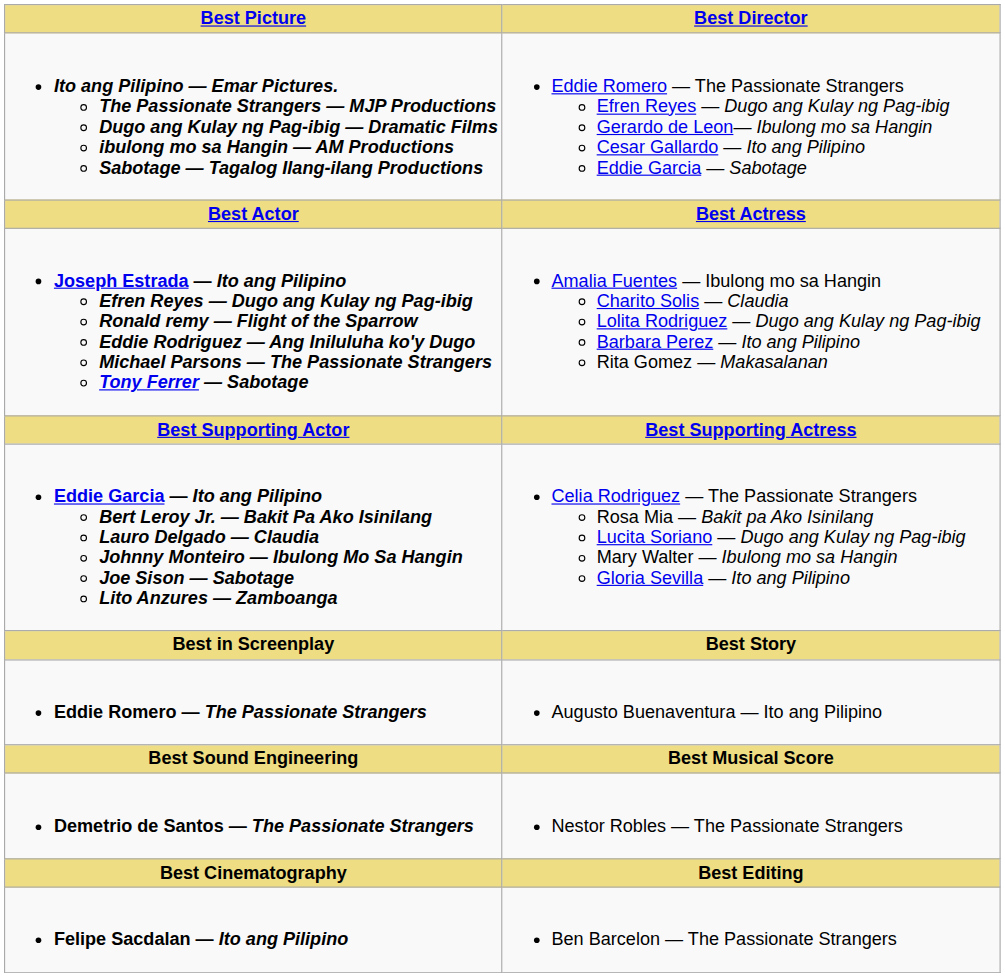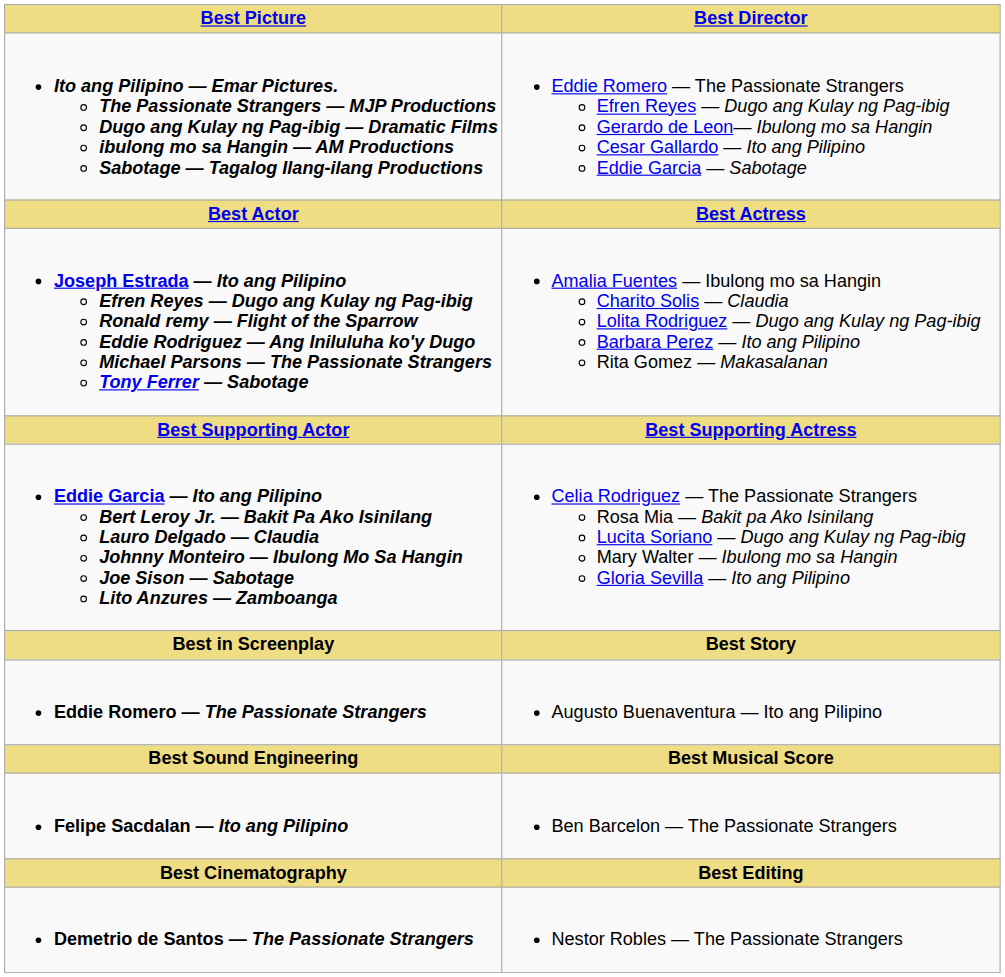 <table class=wikitable>
 <tr>
 <th style="background:#EEDD82; width:50%"><a href='#'>Best Picture</a></th>
 <th style="background:#EEDD82; width:50%"><a href='#'>Best Director</a></th>
 </tr>
 <tr>
 <td valign="top"><br><ul><li><strong><em>Ito ang Pilipino<em> — Emar Pictures.<strong><ul><li>The Passionate Strangers — </em>MJP Productions<em></li><li>Dugo ang Kulay ng Pag-ibig — </em>Dramatic Films<em></li><li>ibulong mo sa Hangin — </em>AM Productions<em></li><li>Sabotage — </em>Tagalog Ilang-ilang Productions<em></li></ul></li></ul></td>
 <td valign="top"><br><ul><li></strong><a href='#'>Eddie Romero</a> — </em>The Passionate Strangers</em></strong><ul><li><a href='#'>Efren Reyes</a> — <em>Dugo ang Kulay ng Pag-ibig</em></li><li><a href='#'>Gerardo de Leon</a>— <em>Ibulong mo sa Hangin</em></li><li><a href='#'>Cesar Gallardo</a> — <em>Ito ang Pilipino</em></li><li><a href='#'>Eddie Garcia</a> — <em>Sabotage</em></li></ul></li></ul></td>
 </tr>
 <tr>
 <th style="background:#EEDD82; width:50%"><a href='#'>Best Actor</a></th>
 <th style="background:#EEDD82; width:50%"><a href='#'>Best Actress</a></th>
 </tr>
 <tr>
 <td valign="top"><br><ul><li><strong><a href='#'>Joseph Estrada</a> — <em>Ito ang Pilipino<strong><em><ul><li>Efren Reyes — </em>Dugo ang Kulay ng Pag-ibig<em></li><li>Ronald remy — </em>Flight of the Sparrow<em></li><li>Eddie Rodriguez — </em>Ang Iniluluha ko'y Dugo<em></li><li>Michael Parsons — </em>The Passionate Strangers<em></li><li><a href='#'>Tony Ferrer</a> — </em>Sabotage<em></li></ul></li></ul></td>
 <td valign="top"><br><ul><li></strong><a href='#'>Amalia Fuentes</a> — </em>Ibulong mo sa Hangin</em></strong><ul><li><a href='#'>Charito Solis</a> — <em>Claudia</em></li><li><a href='#'>Lolita Rodriguez</a> — <em> Dugo ang Kulay ng Pag-ibig</em></li><li><a href='#'>Barbara Perez</a> — <em>Ito ang Pilipino</em></li><li>Rita Gomez — <em>Makasalanan</em></li></ul></li></ul></td>
 </tr>
 <tr>
 <th style="background:#EEDD82; width:50%"><a href='#'>Best Supporting Actor</a></th>
 <th style="background:#EEDD82; width:50%"><a href='#'>Best Supporting Actress</a></th>
 </tr>
 <tr>
 <td valign="top"><br><ul><li><strong><a href='#'>Eddie Garcia</a> — <em>Ito ang Pilipino<strong><em><ul><li>Bert Leroy Jr. — </em>Bakit Pa Ako Isinilang<em></li><li>Lauro Delgado — </em>Claudia<em></li><li>Johnny Monteiro — </em>Ibulong Mo Sa Hangin<em></li><li>Joe Sison — </em>Sabotage<em></li><li>Lito Anzures — </em>Zamboanga<em></li></ul></li></ul></td>
 <td valign="top"><br><ul><li></strong><a href='#'>Celia Rodriguez</a> — </em>The Passionate Strangers</em></strong><ul><li>Rosa Mia — <em>Bakit pa Ako Isinilang</em></li><li><a href='#'>Lucita Soriano</a> — <em>Dugo ang Kulay ng Pag-ibig</em></li><li>Mary Walter — <em>Ibulong mo sa Hangin</em></li><li><a href='#'>Gloria Sevilla</a> — <em>Ito ang Pilipino</em></li></ul></li></ul></td>
 </tr>
 <tr>
 <th style="background:#EEDD82; width:50%">Best in Screenplay</th>
 <th style="background:#EEDD82; width:50%">Best Story</th>
 </tr>
 <tr>
 <td valign="top"><br><ul><li><strong>Eddie Romero — <em>The Passionate Strangers<strong><em></li></ul></td>
 <td valign="top"><br><ul><li></strong> Augusto Buenaventura — </em>Ito ang Pilipino</em></strong></li></ul></td>
 </tr>
 <tr>
 <th style="background:#EEDD82; width:50%">Best Sound Engineering</th>
 <th style="background:#EEDD82; width:50%">Best Musical Score</th>
 </tr>
 <tr>
-<td valign="top"><br><ul><li><strong> Demetrio de Santos — <em>The Passionate Strangers<strong><em></li></ul></td>
-<td valign="top"><br><ul><li></strong>Nestor Robles — </em>The Passionate Strangers</em></strong></li></ul></td>
+<td valign="top"><br><ul><li><strong>Felipe Sacdalan — <em>Ito ang Pilipino<strong><em></li></ul></td>
+<td valign="top"><br><ul><li></strong>Ben Barcelon  — </em>The Passionate Strangers</em></strong></li></ul></td>
 </tr>
 <tr>
 <th style="background:#EEDD82; width:50%">Best Cinematography</th>
 <th style="background:#EEDD82; width:50%">Best Editing</th>
 </tr>
 <tr>
-<td valign="top"><br><ul><li><strong>Felipe Sacdalan — <em>Ito ang Pilipino<strong><em></li></ul></td>
-<td valign="top"><br><ul><li></strong>Ben Barcelon  — </em>The Passionate Strangers</em></strong></li></ul></td>
+<td valign="top"><br><ul><li><strong> Demetrio de Santos — <em>The Passionate Strangers<strong><em></li></ul></td>
+<td valign="top"><br><ul><li></strong>Nestor Robles — </em>The Passionate Strangers</em></strong></li></ul></td>
 </tr>
 <tr>
 </tr>
 </table>
